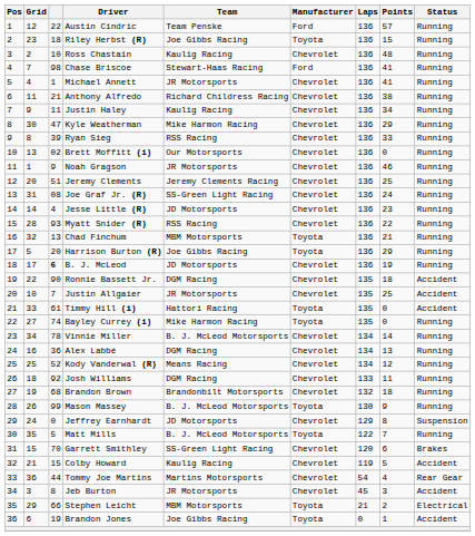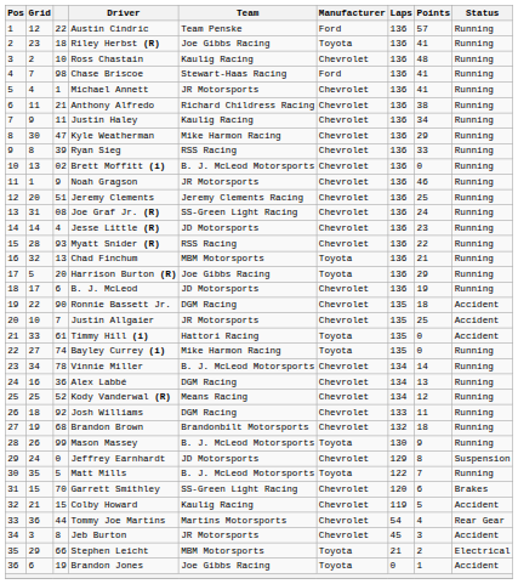 <table class="wikitable" style="font-size:98%">
 <tr>
 <th>Pos</th>
 <th>Grid</th>
 <th></th>
 <th>Driver</th>
 <th>Team</th>
 <th>Manufacturer</th>
 <th>Laps</th>
 <th>Points</th>
 <th>Status</th>
 </tr>
 <tr>
 <td>1</td>
 <td>12</td>
 <td>22</td>
 <td>Austin Cindric</td>
 <td>Team Penske</td>
 <td>Ford</td>
 <td>136</td>
 <td>57</td>
 <td>Running</td>
 </tr>
 <tr>
 <td>2</td>
 <td>23</td>
 <td>18</td>
 <td>Riley Herbst <strong>(R)</strong></td>
 <td>Joe Gibbs Racing</td>
 <td>Toyota</td>
 <td>136</td>
-<td>15</td>
+<td>41</td>
 <td>Running</td>
 </tr>
 <tr>
 <td>3</td>
 <td>2</td>
 <td>10</td>
 <td>Ross Chastain</td>
 <td>Kaulig Racing</td>
 <td>Chevrolet</td>
 <td>136</td>
 <td>48</td>
 <td>Running</td>
 </tr>
 <tr>
 <td>4</td>
 <td>7</td>
 <td>98</td>
 <td>Chase Briscoe</td>
 <td>Stewart-Haas Racing</td>
 <td>Ford</td>
 <td>136</td>
 <td>41</td>
 <td>Running</td>
 </tr>
 <tr>
 <td>5</td>
 <td>4</td>
 <td>1</td>
 <td>Michael Annett</td>
 <td>JR Motorsports</td>
 <td>Chevrolet</td>
 <td>136</td>
 <td>41</td>
 <td>Running</td>
 </tr>
 <tr>
 <td>6</td>
 <td>11</td>
 <td>21</td>
 <td>Anthony Alfredo</td>
 <td>Richard Childress Racing</td>
 <td>Chevrolet</td>
 <td>136</td>
 <td>38</td>
 <td>Running</td>
 </tr>
 <tr>
 <td>7</td>
 <td>9</td>
 <td>11</td>
 <td>Justin Haley</td>
 <td>Kaulig Racing</td>
 <td>Chevrolet</td>
 <td>136</td>
 <td>34</td>
 <td>Running</td>
 </tr>
 <tr>
 <td>8</td>
 <td>30</td>
 <td>47</td>
 <td>Kyle Weatherman</td>
 <td>Mike Harmon Racing</td>
 <td>Chevrolet</td>
 <td>136</td>
 <td>29</td>
 <td>Running</td>
 </tr>
 <tr>
 <td>9</td>
 <td>8</td>
 <td>39</td>
 <td>Ryan Sieg</td>
 <td>RSS Racing</td>
 <td>Chevrolet</td>
 <td>136</td>
 <td>33</td>
 <td>Running</td>
 </tr>
 <tr>
 <td>10</td>
 <td>13</td>
 <td>02</td>
 <td>Brett Moffitt <strong>(i)</strong></td>
-<td>Our Motorsports</td>
+<td>B. J. McLeod Motorsports</td>
 <td>Chevrolet</td>
 <td>136</td>
 <td>0</td>
 <td>Running</td>
 </tr>
 <tr>
 <td>11</td>
 <td>1</td>
 <td>9</td>
 <td>Noah Gragson</td>
 <td>JR Motorsports</td>
 <td>Chevrolet</td>
 <td>136</td>
 <td>46</td>
 <td>Running</td>
 </tr>
 <tr>
 <td>12</td>
 <td>20</td>
 <td>51</td>
 <td>Jeremy Clements</td>
 <td>Jeremy Clements Racing</td>
 <td>Chevrolet</td>
 <td>136</td>
 <td>25</td>
 <td>Running</td>
 </tr>
 <tr>
 <td>13</td>
 <td>31</td>
 <td>08</td>
 <td>Joe Graf Jr. <strong>(R)</strong></td>
 <td>SS-Green Light Racing</td>
 <td>Chevrolet</td>
 <td>136</td>
 <td>24</td>
 <td>Running</td>
 </tr>
 <tr>
 <td>14</td>
 <td>14</td>
 <td>4</td>
 <td>Jesse Little <strong>(R)</strong></td>
 <td>JD Motorsports</td>
 <td>Chevrolet</td>
 <td>136</td>
 <td>23</td>
 <td>Running</td>
 </tr>
 <tr>
 <td>15</td>
 <td>28</td>
 <td>93</td>
 <td>Myatt Snider <strong>(R)</strong></td>
 <td>RSS Racing</td>
 <td>Chevrolet</td>
 <td>136</td>
 <td>22</td>
 <td>Running</td>
 </tr>
 <tr>
 <td>16</td>
 <td>32</td>
 <td>13</td>
 <td>Chad Finchum</td>
 <td>MBM Motorsports</td>
 <td>Toyota</td>
 <td>136</td>
 <td>21</td>
 <td>Running</td>
 </tr>
 <tr>
 <td>17</td>
 <td>5</td>
 <td>20</td>
 <td>Harrison Burton <strong>(R)</strong></td>
 <td>Joe Gibbs Racing</td>
 <td>Toyota</td>
 <td>136</td>
 <td>29</td>
 <td>Running</td>
 </tr>
 <tr>
 <td>18</td>
 <td>17</td>
-<td><strong>6</strong></td>
+<td>6</td>
 <td>B. J. McLeod</td>
 <td>JD Motorsports</td>
 <td>Chevrolet</td>
 <td>136</td>
 <td>19</td>
 <td>Running</td>
 </tr>
 <tr>
 <td>19</td>
 <td>22</td>
 <td>90</td>
 <td>Ronnie Bassett Jr.</td>
 <td>DGM Racing</td>
 <td>Chevrolet</td>
 <td>135</td>
 <td>18</td>
 <td>Accident</td>
 </tr>
 <tr>
 <td>20</td>
 <td>10</td>
 <td>7</td>
 <td>Justin Allgaier</td>
 <td>JR Motorsports</td>
 <td>Chevrolet</td>
 <td>135</td>
 <td>25</td>
 <td>Accident</td>
 </tr>
 <tr>
 <td>21</td>
 <td>33</td>
 <td>61</td>
 <td>Timmy Hill <strong>(i)</strong></td>
 <td>Hattori Racing</td>
 <td>Toyota</td>
 <td>135</td>
 <td>0</td>
 <td>Accident</td>
 </tr>
 <tr>
 <td>22</td>
 <td>27</td>
 <td>74</td>
 <td>Bayley Currey <strong>(i)</strong></td>
 <td>Mike Harmon Racing</td>
 <td>Toyota</td>
 <td>135</td>
 <td>0</td>
 <td>Running</td>
 </tr>
 <tr>
 <td>23</td>
 <td>34</td>
 <td>78</td>
 <td>Vinnie Miller</td>
 <td>B. J. McLeod Motorsports</td>
 <td>Chevrolet</td>
 <td>134</td>
 <td>14</td>
 <td>Running</td>
 </tr>
 <tr>
 <td>24</td>
 <td>16</td>
 <td>36</td>
 <td>Alex Labbé</td>
 <td>DGM Racing</td>
 <td>Chevrolet</td>
 <td>134</td>
 <td>13</td>
 <td>Running</td>
 </tr>
 <tr>
 <td>25</td>
 <td>25</td>
 <td>52</td>
 <td>Kody Vanderwal <strong>(R)</strong></td>
 <td>Means Racing</td>
 <td>Chevrolet</td>
 <td>134</td>
 <td>12</td>
 <td>Running</td>
 </tr>
 <tr>
 <td>26</td>
 <td>18</td>
 <td>92</td>
 <td>Josh Williams</td>
 <td>DGM Racing</td>
 <td>Chevrolet</td>
 <td>133</td>
 <td>11</td>
 <td>Running</td>
 </tr>
 <tr>
 <td>27</td>
 <td>19</td>
 <td>68</td>
 <td>Brandon Brown</td>
 <td>Brandonbilt Motorsports</td>
 <td>Chevrolet</td>
 <td>132</td>
 <td>18</td>
 <td>Running</td>
 </tr>
 <tr>
 <td>28</td>
 <td>26</td>
 <td>99</td>
 <td>Mason Massey</td>
 <td>B. J. McLeod Motorsports</td>
 <td>Toyota</td>
 <td>130</td>
 <td>9</td>
 <td>Running</td>
 </tr>
 <tr>
 <td>29</td>
 <td>24</td>
 <td>0</td>
 <td>Jeffrey Earnhardt</td>
 <td>JD Motorsports</td>
 <td>Chevrolet</td>
 <td>129</td>
 <td>8</td>
 <td>Suspension</td>
 </tr>
 <tr>
 <td>30</td>
 <td>35</td>
 <td>5</td>
 <td>Matt Mills</td>
 <td>B. J. McLeod Motorsports</td>
 <td>Toyota</td>
 <td>122</td>
 <td>7</td>
 <td>Running</td>
 </tr>
 <tr>
 <td>31</td>
 <td>15</td>
 <td>70</td>
 <td>Garrett Smithley</td>
 <td>SS-Green Light Racing</td>
 <td>Chevrolet</td>
 <td>120</td>
 <td>6</td>
 <td>Brakes</td>
 </tr>
 <tr>
 <td>32</td>
 <td>21</td>
 <td>15</td>
 <td>Colby Howard</td>
 <td>Kaulig Racing</td>
 <td>Chevrolet</td>
 <td>119</td>
 <td>5</td>
 <td>Accident</td>
 </tr>
 <tr>
 <td>33</td>
 <td>36</td>
 <td>44</td>
 <td>Tommy Joe Martins</td>
 <td>Martins Motorsports</td>
 <td>Chevrolet</td>
 <td>54</td>
 <td>4</td>
 <td>Rear Gear</td>
 </tr>
 <tr>
 <td>34</td>
 <td>3</td>
 <td>8</td>
 <td>Jeb Burton</td>
 <td>JR Motorsports</td>
 <td>Chevrolet</td>
 <td>45</td>
 <td>3</td>
 <td>Accident</td>
 </tr>
 <tr>
 <td>35</td>
 <td>29</td>
 <td>66</td>
 <td>Stephen Leicht</td>
 <td>MBM Motorsports</td>
 <td>Toyota</td>
 <td>21</td>
 <td>2</td>
 <td>Electrical</td>
 </tr>
 <tr>
 <td>36</td>
 <td>6</td>
 <td>19</td>
 <td>Brandon Jones</td>
 <td>Joe Gibbs Racing</td>
 <td>Toyota</td>
 <td>0</td>
 <td>1</td>
 <td>Accident</td>
 </tr>
 <tr>
 <th colspan="9"></th>
 </tr>
 <tr>
 </tr>
 </table>
